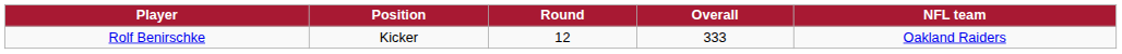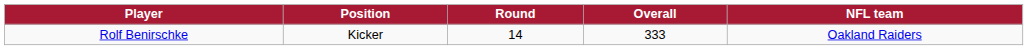 <table class="wikitable" width="65%">
 <tr align="center"  style="background:#A81933;color:#FFFFFF;">
 <td><strong>Player</strong></td>
 <td><strong>Position</strong></td>
 <td><strong>Round</strong></td>
 <td><strong>Overall</strong></td>
 <td><strong>NFL team</strong></td>
 </tr>
 <tr align="center" bgcolor="">
 <td><a href='#'>Rolf Benirschke</a></td>
 <td>Kicker</td>
-<td>12</td>
+<td>14</td>
 <td>333</td>
 <td><a href='#'>Oakland Raiders</a></td>
 </tr>
 </table>
